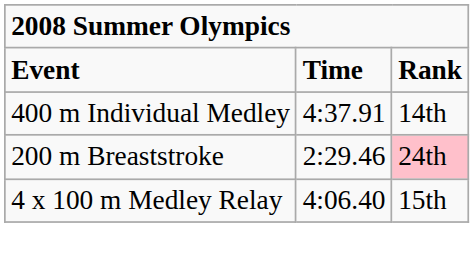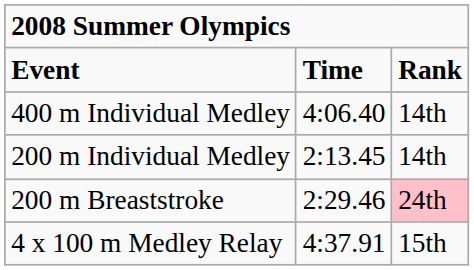 <table class="wikitable">
 <tr>
 <td colspan="3"><strong>2008 Summer Olympics</strong></td>
 </tr>
 <tr>
 <td><strong>Event</strong></td>
 <td><strong>Time</strong></td>
 <td><strong>Rank</strong></td>
 </tr>
 <tr>
 <td>400 m Individual Medley</td>
-<td>4:37.91</td>
+<td>4:06.40</td>
+<td>14th</td>
+</tr>
+<tr>
+<td>200 m Individual Medley</td>
+<td>2:13.45</td>
 <td>14th</td>
 </tr>
 <tr>
 <td>200 m  Breaststroke</td>
 <td>2:29.46</td>
 <td style="background: pink;">24th</td>
 </tr>
 <tr>
 <td>4 x 100 m Medley Relay</td>
-<td>4:06.40</td>
+<td>4:37.91</td>
 <td>15th</td>
 </tr>
 </table>
